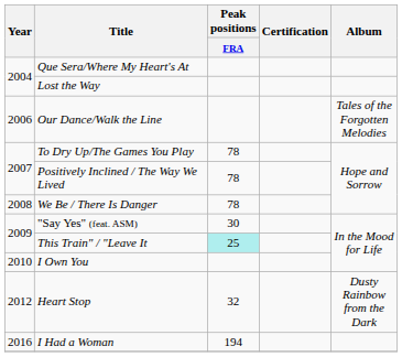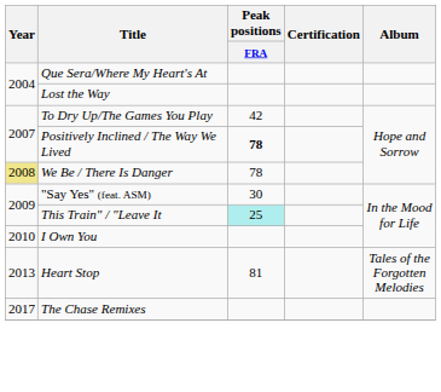 <table class="wikitable">
 <tr>
 <th align="center" rowspan="2" width="10">Year</th>
 <th align="center" rowspan="2" width="220">Title</th>
 <th align="center" colspan="1">Peak <br>positions</th>
 <th align="center" rowspan="2" width="30">Certification</th>
 <th align="center" rowspan="2" width="80">Album</th>
 </tr>
 <tr>
 <th width="20"><small><a href='#'>FRA</a></small><br></th>
 </tr>
 <tr>
 <td align="center" rowspan="2">2004</td>
 <td><em>Que Sera/Where My Heart's At</em></td>
 <td align="center"></td>
 <td align="center"></td>
 <td align="center"></td>
 </tr>
 <tr>
 <td><em>Lost the Way</em></td>
 <td align="center"></td>
 <td align="center"></td>
 <td align="center"></td>
 </tr>
 <tr>
-<td align="center">2006</td>
-<td><em>Our Dance/Walk the Line</em></td>
-<td align="center"></td>
-<td align="center"></td>
-<td align="center"><em>Tales of the Forgotten Melodies</em></td>
-</tr>
-<tr>
 <td align="center" rowspan="2">2007</td>
 <td><em>To Dry Up/The Games You Play</em></td>
-<td align="center">78</td>
+<td align="center">42</td>
 <td align="center"></td>
 <td align="center" rowspan=3><em>Hope and Sorrow</em></td>
 </tr>
 <tr>
 <td><em>Positively Inclined / The Way We Lived</em></td>
-<td align="center">78</td>
+<td align="center"><strong>78</strong></td>
 <td align="center"></td>
 </tr>
 <tr>
-<td align="center">2008</td>
+<td align="center" style="background: khaki;">2008</td>
 <td><em>We Be / There Is Danger</em></td>
 <td align="center">78</td>
 <td align="center"></td>
 </tr>
 <tr>
 <td align="center" rowspan="2">2009</td>
 <td>"Say Yes" <small>(feat. ASM)</small></td>
 <td align="center">30</td>
 <td align="center"></td>
 <td align="center" rowspan="3"><em>In the Mood for Life</em></td>
 </tr>
 <tr>
 <td><em>This Train" / "Leave It</em></td>
 <td align="center" style="background: paleturquoise;">25</td>
 <td align="center"></td>
 </tr>
 <tr>
 <td align="center">2010</td>
 <td><em>I Own You</em></td>
 <td align="center"></td>
 <td align="center"></td>
 </tr>
 <tr>
-<td align="center">2012</td>
+<td align="center">2013</td>
 <td><em>Heart Stop</em></td>
-<td align="center">32</td>
+<td align="center">81</td>
 <td align="center"></td>
-<td align="center"><em>Dusty Rainbow from the Dark</em></td>
+<td align="center"><em>Tales of the Forgotten Melodies</em></td>
 </tr>
 <tr>
-<td align="center">2016</td>
-<td><em>I Had a Woman</em></td>
-<td align="center">194</td>
+<td align="center">2017</td>
+<td><em>The Chase Remixes</em></td>
+<td align="center"></td>
 <td align="center"></td>
 <td align="center"></td>
 </tr>
 <tr>
 </tr>
 </table>
